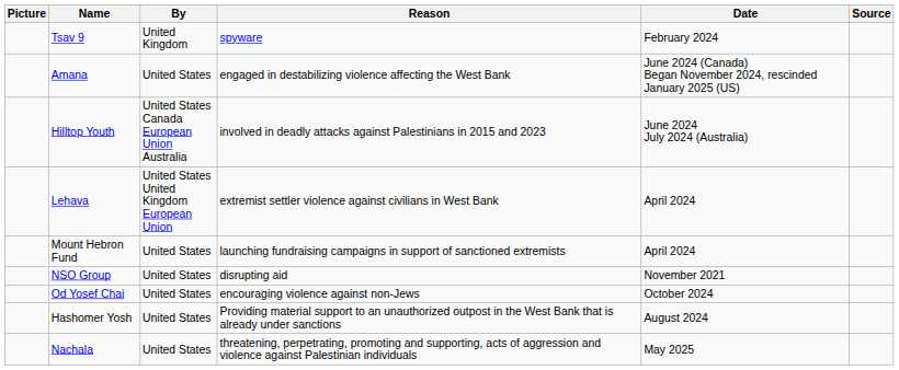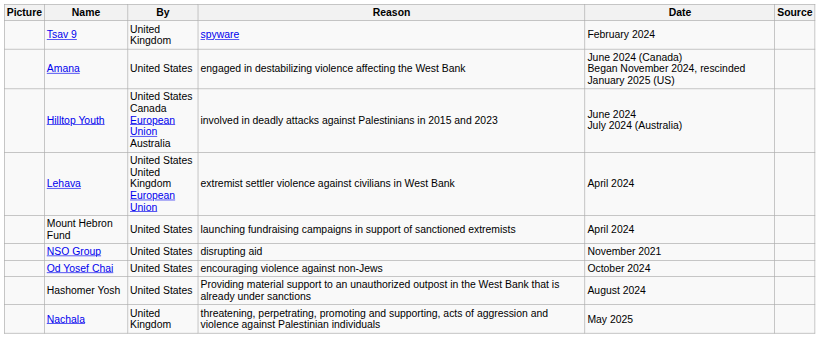 <table class="wikitable sortable">
 <tr>
 <th>Picture</th>
 <th>Name</th>
 <th>By</th>
 <th>Reason</th>
 <th>Date</th>
 <th>Source</th>
 </tr>
 <tr>
 <td></td>
 <td><a href='#'>Tsav 9</a></td>
 <td>United Kingdom</td>
 <td><a href='#'>spyware</a></td>
 <td>February 2024</td>
 <td></td>
 </tr>
 <tr>
 <td></td>
 <td><a href='#'>Amana</a></td>
 <td>United States</td>
 <td>engaged in destabilizing violence affecting the West Bank</td>
 <td>June 2024 (Canada)<br>Began November 2024, rescinded January 2025 (US)</td>
 <td> </td>
 </tr>
 <tr>
 <td></td>
 <td><a href='#'>Hilltop Youth</a></td>
 <td>United States<br>Canada<br><a href='#'>European Union</a><br>Australia</td>
 <td>involved in deadly attacks against Palestinians in 2015 and 2023</td>
 <td>June 2024<br>July 2024 (Australia)</td>
 <td></td>
 </tr>
 <tr>
 <td></td>
 <td><a href='#'>Lehava</a></td>
 <td>United States<br>United Kingdom<br><a href='#'>European Union</a></td>
 <td>extremist settler violence against civilians in West Bank</td>
 <td>April 2024</td>
 <td></td>
 </tr>
 <tr>
 <td></td>
 <td>Mount Hebron Fund</td>
 <td>United States</td>
 <td>launching fundraising campaigns in support of sanctioned extremists</td>
 <td>April 2024</td>
 <td></td>
 </tr>
 <tr>
 <td></td>
 <td><a href='#'>NSO Group</a></td>
 <td>United States</td>
 <td>disrupting aid</td>
 <td>November 2021</td>
 <td></td>
 </tr>
 <tr>
 <td></td>
 <td><a href='#'>Od Yosef Chai</a></td>
 <td>United States</td>
 <td>encouraging violence against non-Jews</td>
 <td>October 2024</td>
 <td></td>
 </tr>
 <tr>
 <td></td>
 <td>Hashomer Yosh</td>
 <td>United States</td>
 <td>Providing material support to an unauthorized outpost in the West Bank that is already under sanctions</td>
 <td>August 2024</td>
 <td></td>
 </tr>
 <tr>
 <td></td>
 <td><a href='#'>Nachala</a></td>
-<td>United States</td>
+<td>United Kingdom</td>
 <td>threatening, perpetrating, promoting and supporting, acts of aggression and violence against Palestinian individuals</td>
 <td>May 2025</td>
 <td></td>
 </tr>
 </table>
